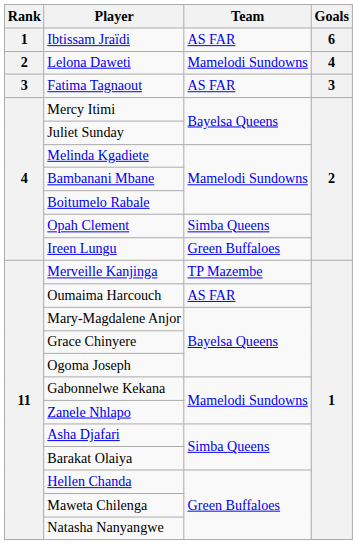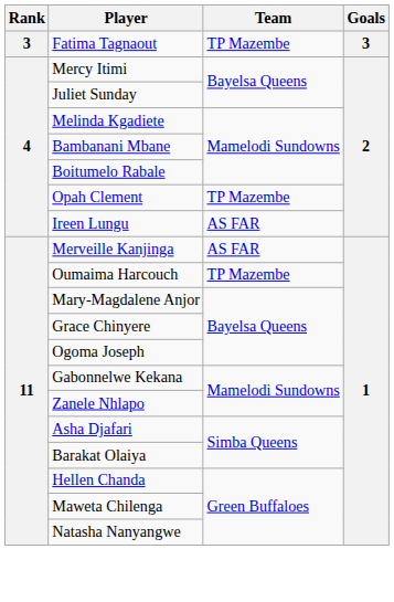 <table class="wikitable" style="text-align:center; font-size:90%">
 <tr>
 <th>Rank</th>
 <th>Player</th>
 <th>Team</th>
 <th>Goals</th>
 </tr>
 <tr>
-<th rowspan=1>1</th>
-<td align=left> <a href='#'>Ibtissam Jraïdi</a></td>
-<td align=left> <a href='#'>AS FAR</a></td>
-<th rowspan=1>6</th>
-</tr>
-<tr>
-<th rowspan=1>2</th>
-<td align=left> <a href='#'>Lelona Daweti</a></td>
-<td align=left> <a href='#'>Mamelodi Sundowns</a></td>
-<th rowspan=1>4</th>
-</tr>
-<tr>
 <th rowspan=1>3</th>
 <td align=left> <a href='#'>Fatima Tagnaout</a></td>
-<td align=left> <a href='#'>AS FAR</a></td>
+<td align=left> <a href='#'>TP Mazembe</a></td>
 <th rowspan=1>3</th>
 </tr>
 <tr>
 <th rowspan=7>4</th>
 <td align=left> Mercy Itimi</td>
 <td align=left rowspan=2> <a href='#'>Bayelsa Queens</a></td>
 <th rowspan=7>2</th>
 </tr>
 <tr>
 <td align=left> Juliet Sunday</td>
 </tr>
 <tr>
 <td align=left> <a href='#'>Melinda Kgadiete</a></td>
 <td align=left rowspan=3> <a href='#'>Mamelodi Sundowns</a></td>
 </tr>
 <tr>
 <td align=left> <a href='#'>Bambanani Mbane</a></td>
 </tr>
 <tr>
 <td align=left> <a href='#'>Boitumelo Rabale</a></td>
 </tr>
 <tr>
 <td align=left> <a href='#'>Opah Clement</a></td>
-<td align=left> <a href='#'>Simba Queens</a></td>
+<td align=left> <a href='#'>TP Mazembe</a></td>
 </tr>
 <tr>
 <td align=left> <a href='#'>Ireen Lungu</a></td>
-<td align=left> <a href='#'>Green Buffaloes</a></td>
+<td align=left> <a href='#'>AS FAR</a></td>
 </tr>
 <tr>
 <th rowspan=12>11</th>
 <td align=left> <a href='#'>Merveille Kanjinga</a></td>
-<td align=left> <a href='#'>TP Mazembe</a></td>
+<td align=left> <a href='#'>AS FAR</a></td>
 <th rowspan=12>1</th>
 </tr>
 <tr>
 <td align=left> Oumaima Harcouch</td>
-<td align=left> <a href='#'>AS FAR</a></td>
+<td align=left> <a href='#'>TP Mazembe</a></td>
 </tr>
 <tr>
 <td align=left> Mary-Magdalene Anjor</td>
 <td align=left rowspan=3> <a href='#'>Bayelsa Queens</a></td>
 </tr>
 <tr>
 <td align=left> Grace Chinyere</td>
 </tr>
 <tr>
 <td align=left> Ogoma Joseph</td>
 </tr>
 <tr>
 <td align=left> Gabonnelwe Kekana</td>
 <td align=left rowspan=2> <a href='#'>Mamelodi Sundowns</a></td>
 </tr>
 <tr>
 <td align=left> <a href='#'>Zanele Nhlapo</a></td>
 </tr>
 <tr>
 <td align=left> <a href='#'>Asha Djafari</a></td>
 <td align=left rowspan=2> <a href='#'>Simba Queens</a></td>
 </tr>
 <tr>
 <td align=left> Barakat Olaiya</td>
 </tr>
 <tr>
 <td align=left> <a href='#'>Hellen Chanda</a></td>
 <td align=left rowspan=3> <a href='#'>Green Buffaloes</a></td>
 </tr>
 <tr>
 <td align=left> Maweta Chilenga</td>
 </tr>
 <tr>
 <td align=left> Natasha Nanyangwe</td>
 </tr>
 </table>
